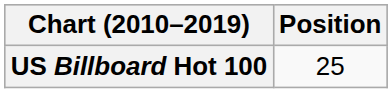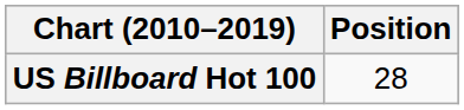 <table class="wikitable plainrowheaders" style="text-align:center">
 <tr>
 <th scope="col">Chart (2010–2019)</th>
 <th scope="col">Position</th>
 </tr>
 <tr>
 <th scope="row">US <em>Billboard</em> Hot 100</th>
-<td>25</td>
+<td>28</td>
 </tr>
 </table>
